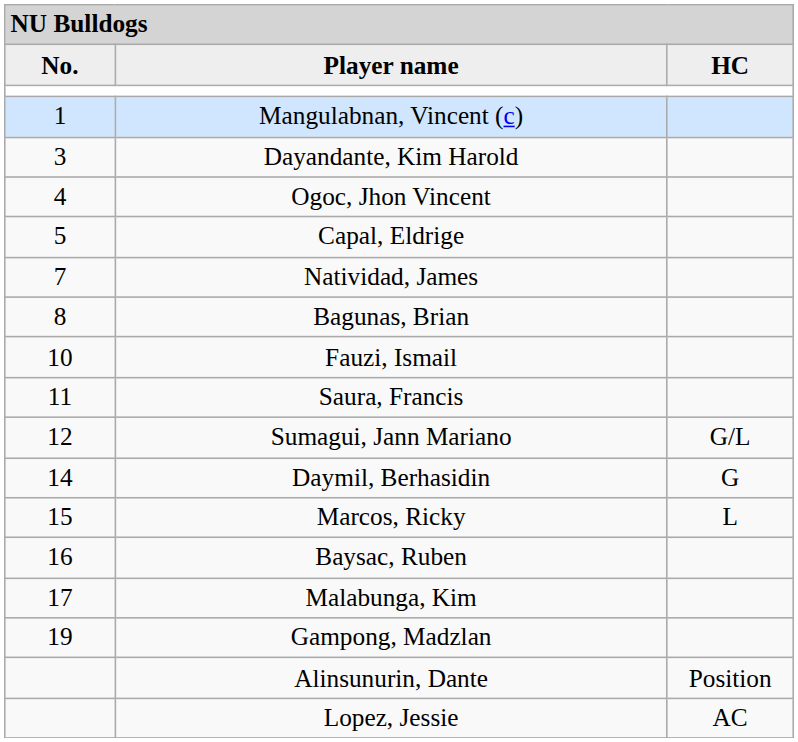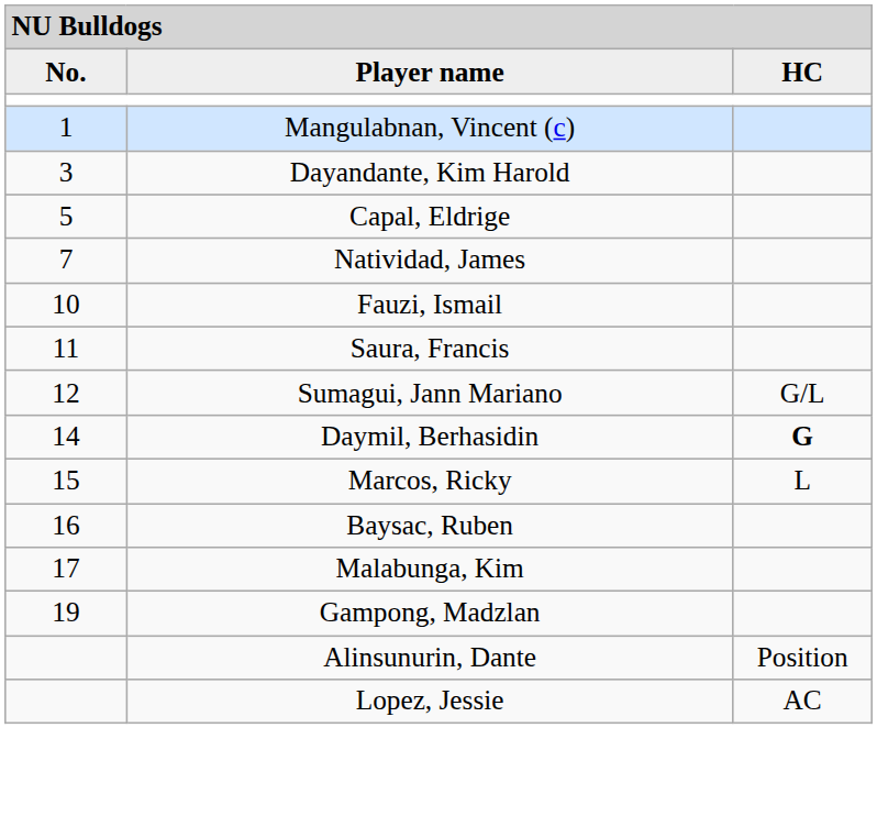 <table class='wikitable mw-collapsible mw-collapsed' style='text-align: center; width: 500px; border: none;'>
 <tr>
 <th style="background:#D4D4D4; text-align:left;" colspan=3> NU Bulldogs</th>
 </tr>
 <tr style="background:#EEEEEE; font-weight:bold;">
 <td width=10%>No.</td>
 <td width=50%>Player name</td>
 <td align=center>HC</td>
 </tr>
 <tr style="background:#FFFFFF;">
 <td colspan=3 align=center></td>
 </tr>
 <tr style="background:#D0E6FF;">
 <td align=center>1</td>
 <td>Mangulabnan, Vincent  (<a href='#'>c</a>)</td>
 <td align=center></td>
 </tr>
 <tr>
 <td align=center>3</td>
 <td>Dayandante, Kim Harold</td>
 <td align=center></td>
 </tr>
 <tr>
-<td align=center>4</td>
-<td>Ogoc, Jhon Vincent</td>
-<td align=center></td>
-</tr>
-<tr>
 <td align=center>5</td>
 <td>Capal, Eldrige</td>
 <td align=center></td>
 </tr>
 <tr>
 <td align=center>7</td>
 <td>Natividad, James</td>
-<td align=center></td>
-</tr>
-<tr>
-<td align=center>8</td>
-<td>Bagunas, Brian</td>
 <td align=center></td>
 </tr>
 <tr>
 <td align=center>10</td>
 <td>Fauzi, Ismail</td>
 <td align=center></td>
 </tr>
 <tr>
 <td align=center>11</td>
 <td>Saura, Francis</td>
 <td align=center></td>
 </tr>
 <tr>
 <td align=center>12</td>
 <td>Sumagui, Jann Mariano</td>
 <td align=center>G/L</td>
 </tr>
 <tr>
 <td align=center>14</td>
 <td>Daymil, Berhasidin</td>
-<td align=center>G</td>
+<td align=center><strong>G</strong></td>
 </tr>
 <tr>
 <td align=center>15</td>
 <td>Marcos, Ricky</td>
 <td align=center>L</td>
 </tr>
 <tr>
 <td align=center>16</td>
 <td>Baysac, Ruben</td>
 <td align=center></td>
 </tr>
 <tr>
 <td align=center>17</td>
 <td>Malabunga, Kim</td>
 <td align=center></td>
 </tr>
 <tr>
 <td align=center>19</td>
 <td>Gampong, Madzlan</td>
 <td align=center></td>
 </tr>
 <tr>
 <td align=center></td>
 <td>Alinsunurin, Dante</td>
 <td width=10%>Position</td>
 </tr>
 <tr>
 <td align=center></td>
 <td>Lopez, Jessie</td>
 <td align=center>AC</td>
 </tr>
 <tr>
 </tr>
 </table>
